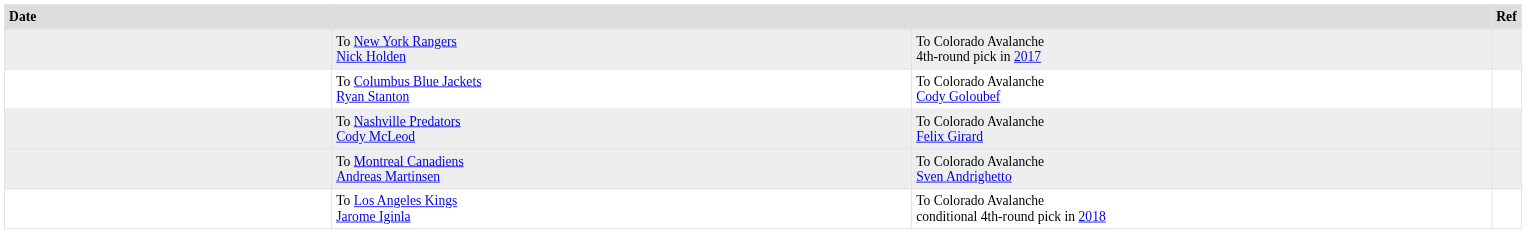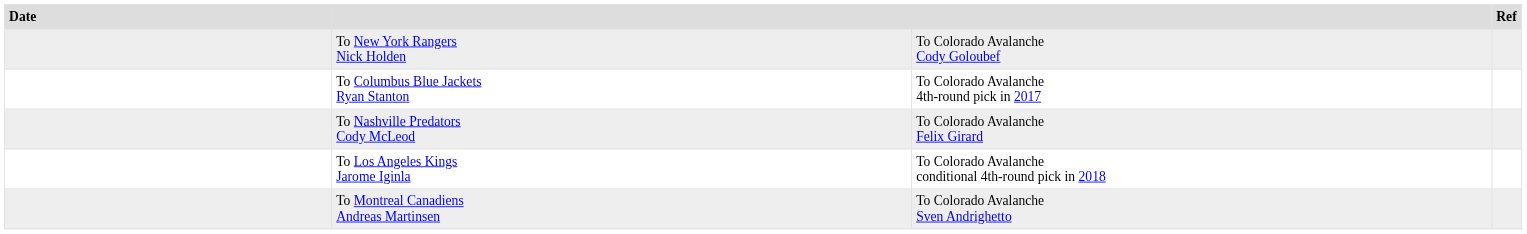 <table border=1 style="border-collapse:collapse" bordercolor="#DFDFDF" cellpadding="5" width=90%>
 <tr style="background:#ddd;">
 <td><strong>Date</strong></td>
 <th colspan="2"></th>
 <th><strong>Ref</strong></th>
 </tr>
 <tr style="background:#eee;">
 <td style="width:22%;"></td>
 <td style="width:39%;" valign="top">To <a href='#'>New York Rangers</a><br><a href='#'>Nick Holden</a></td>
-<td style="width:39%;" valign="top">To Colorado Avalanche<br>4th-round pick in <a href='#'>2017</a></td>
+<td style="width:39%;" valign="top">To Colorado Avalanche<br><a href='#'>Cody Goloubef</a></td>
 <td></td>
 </tr>
 <tr>
 <td style="width:22%;"></td>
 <td style="width:39%;" valign="top">To <a href='#'>Columbus Blue Jackets</a><br><a href='#'>Ryan Stanton</a></td>
-<td style="width:39%;" valign="top">To Colorado Avalanche<br><a href='#'>Cody Goloubef</a></td>
+<td style="width:39%;" valign="top">To Colorado Avalanche<br>4th-round pick in <a href='#'>2017</a></td>
 <td></td>
 </tr>
 <tr style="background:#eee;">
 <td style="width:22%;"></td>
 <td style="width:39%;" valign="top">To <a href='#'>Nashville Predators</a><br><a href='#'>Cody McLeod</a></td>
 <td style="width:39%;" valign="top">To Colorado Avalanche<br><a href='#'>Felix Girard</a></td>
 <td></td>
 </tr>
+<tr>
+<td style="width:22%;"></td>
+<td style="width:39%;" valign="top">To <a href='#'>Los Angeles Kings</a><br><a href='#'>Jarome Iginla</a></td>
+<td style="width:39%;" valign="top">To Colorado Avalanche<br>conditional 4th-round pick in <a href='#'>2018</a></td>
+<td></td>
+</tr>
 <tr style="background:#eee;">
 <td style="width:22%;"></td>
 <td style="width:39%;" valign="top">To <a href='#'>Montreal Canadiens</a><br><a href='#'>Andreas Martinsen</a></td>
 <td style="width:39%;" valign="top">To Colorado Avalanche<br><a href='#'>Sven Andrighetto</a></td>
 <td></td>
 </tr>
-<tr>
-<td style="width:22%;"></td>
-<td style="width:39%;" valign="top">To <a href='#'>Los Angeles Kings</a><br><a href='#'>Jarome Iginla</a></td>
-<td style="width:39%;" valign="top">To Colorado Avalanche<br>conditional 4th-round pick in <a href='#'>2018</a></td>
-<td></td>
-</tr>
 </table>
